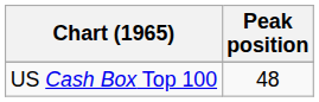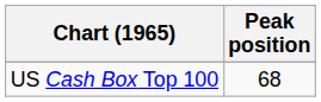 <table class="wikitable sortable">
 <tr>
 <th scope="col">Chart (1965)</th>
 <th scope="col">Peak<br>position</th>
 </tr>
 <tr>
 </tr>
 <tr>
 <td align="left">US <a href='#'><em>Cash Box</em> Top 100</a></td>
-<td align="center">48</td>
+<td align="center">68</td>
 </tr>
 </table>
